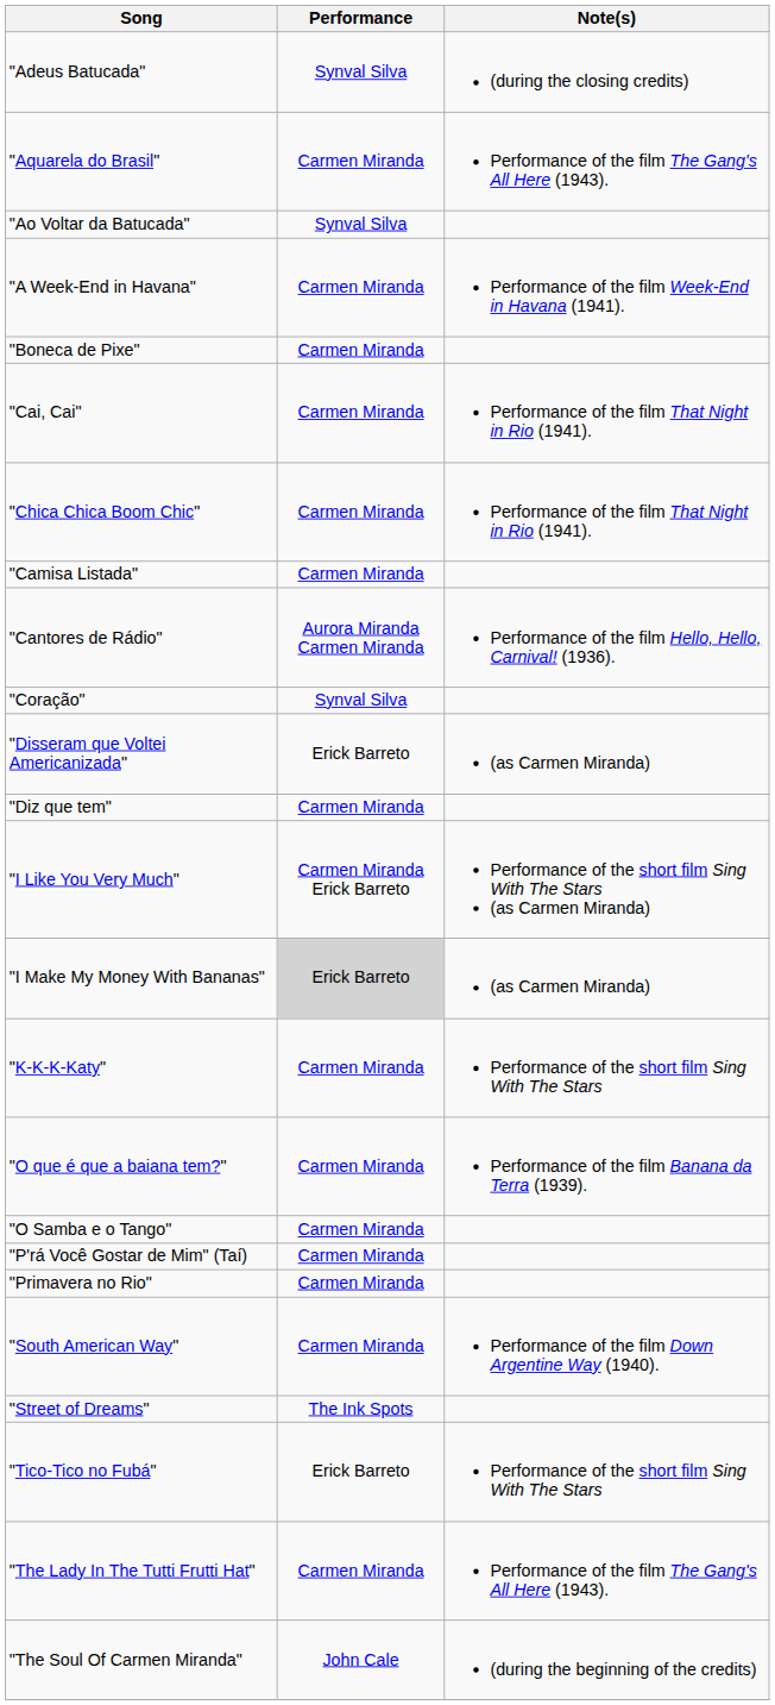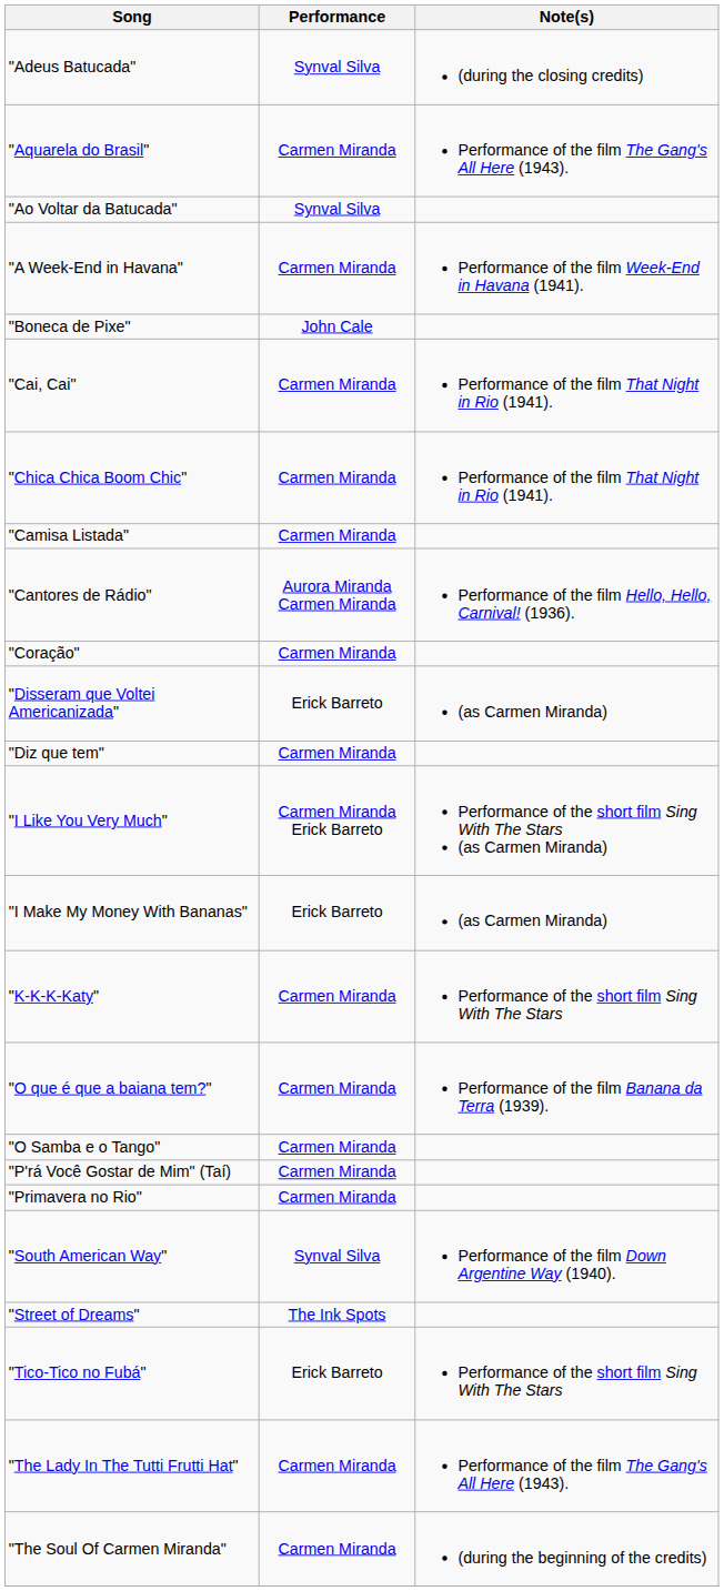 <table class="wikitable">
 <tr>
 <th style="text-align:center; width:250px;">Song</th>
 <th style="text-align:center; width:150px;">Performance</th>
 <th style="text-align:center; width:300px;">Note(s)</th>
 </tr>
 <tr>
 <td>"Adeus Batucada"</td>
 <td style="text-align:center;"><a href='#'>Synval Silva</a></td>
 <td><br><ul><li>(during the closing credits)</li></ul></td>
 </tr>
 <tr>
 <td>"<a href='#'>Aquarela do Brasil</a>"</td>
 <td style="text-align:center;"><a href='#'>Carmen Miranda</a></td>
 <td><br><ul><li>Performance of the film <em><a href='#'>The Gang's All Here</a></em> (1943).</li></ul></td>
 </tr>
 <tr>
 <td>"Ao Voltar da Batucada"</td>
 <td style="text-align:center;"><a href='#'>Synval Silva</a></td>
 <td></td>
 </tr>
 <tr>
 <td>"A Week-End in Havana"</td>
 <td style="text-align:center;"><a href='#'>Carmen Miranda</a></td>
 <td><br><ul><li>Performance of the film <em><a href='#'>Week-End in Havana</a></em> (1941).</li></ul></td>
 </tr>
 <tr>
 <td>"Boneca de Pixe"</td>
-<td style="text-align:center;"><a href='#'>Carmen Miranda</a></td>
+<td style="text-align:center;"><a href='#'>John Cale</a></td>
 <td style="text-align:center;"></td>
 </tr>
 <tr>
 <td>"Cai, Cai"</td>
 <td style="text-align:center;"><a href='#'>Carmen Miranda</a></td>
 <td><br><ul><li>Performance of the film <em><a href='#'>That Night in Rio</a></em> (1941).</li></ul></td>
 </tr>
 <tr>
 <td>"<a href='#'>Chica Chica Boom Chic</a>"</td>
 <td style="text-align:center;"><a href='#'>Carmen Miranda</a></td>
 <td><br><ul><li>Performance of the film <em><a href='#'>That Night in Rio</a></em> (1941).</li></ul></td>
 </tr>
 <tr>
 <td>"Camisa Listada"</td>
 <td style="text-align:center;"><a href='#'>Carmen Miranda</a></td>
 <td></td>
 </tr>
 <tr>
 <td>"Cantores de Rádio"</td>
 <td style="text-align:center;"><a href='#'>Aurora Miranda</a><br><a href='#'>Carmen Miranda</a></td>
 <td><br><ul><li>Performance of the film <em><a href='#'>Hello, Hello, Carnival!</a></em> (1936).</li></ul></td>
 </tr>
 <tr>
 <td>"Coração"</td>
-<td style="text-align:center;"><a href='#'>Synval Silva</a></td>
+<td style="text-align:center;"><a href='#'>Carmen Miranda</a></td>
 <td></td>
 </tr>
 <tr>
 <td>"<a href='#'>Disseram que Voltei Americanizada</a>"</td>
 <td style="text-align:center;">Erick Barreto</td>
 <td><br><ul><li>(as Carmen Miranda)</li></ul></td>
 </tr>
 <tr>
 <td>"Diz que tem"</td>
 <td style="text-align:center;"><a href='#'>Carmen Miranda</a></td>
 <td></td>
 </tr>
 <tr>
 <td>"<a href='#'>I Like You Very Much</a>"</td>
 <td style="text-align:center;"><a href='#'>Carmen Miranda</a><br>Erick Barreto</td>
 <td><br><ul><li>Performance of the <a href='#'>short film</a> <em>Sing With The Stars</em></li><li>(as Carmen Miranda)</li></ul></td>
 </tr>
 <tr>
 <td>"I Make My Money With Bananas"</td>
-<td style="background: lightgrey; text-align:center;">Erick Barreto</td>
+<td style="text-align:center;">Erick Barreto</td>
 <td><br><ul><li>(as Carmen Miranda)</li></ul></td>
 </tr>
 <tr>
 <td>"<a href='#'>K-K-K-Katy</a>"</td>
 <td style="text-align:center;"><a href='#'>Carmen Miranda</a></td>
 <td><br><ul><li>Performance of the <a href='#'>short film</a> <em>Sing With The Stars</em></li></ul></td>
 </tr>
 <tr>
 <td>"<a href='#'>O que é que a baiana tem?</a>"</td>
 <td style="text-align:center;"><a href='#'>Carmen Miranda</a></td>
 <td><br><ul><li>Performance of the film <em><a href='#'>Banana da Terra</a></em> (1939).</li></ul></td>
 </tr>
 <tr>
 <td>"O Samba e o Tango"</td>
 <td style="text-align:center;"><a href='#'>Carmen Miranda</a></td>
 <td></td>
 </tr>
 <tr>
 <td>"P'rá Você Gostar de Mim" (Taí)</td>
 <td style="text-align:center;"><a href='#'>Carmen Miranda</a></td>
 <td></td>
 </tr>
 <tr>
 <td>"Primavera no Rio"</td>
 <td style="text-align:center;"><a href='#'>Carmen Miranda</a></td>
 <td></td>
 </tr>
 <tr>
 <td>"<a href='#'>South American Way</a>"</td>
-<td style="text-align:center;"><a href='#'>Carmen Miranda</a></td>
+<td style="text-align:center;"><a href='#'>Synval Silva</a></td>
 <td><br><ul><li>Performance of the film <em><a href='#'>Down Argentine Way</a></em> (1940).</li></ul></td>
 </tr>
 <tr>
 <td>"<a href='#'>Street of Dreams</a>"</td>
 <td style="text-align:center;"><a href='#'>The Ink Spots</a></td>
 <td></td>
 </tr>
 <tr>
 <td>"<a href='#'>Tico-Tico no Fubá</a>"</td>
 <td style="text-align:center;">Erick Barreto</td>
 <td><br><ul><li>Performance of the <a href='#'>short film</a> <em>Sing With The Stars</em></li></ul></td>
 </tr>
 <tr>
 <td>"<a href='#'>The Lady In The Tutti Frutti Hat</a>"</td>
 <td style="text-align:center;"><a href='#'>Carmen Miranda</a></td>
 <td><br><ul><li>Performance of the film <em><a href='#'>The Gang's All Here</a></em> (1943).</li></ul></td>
 </tr>
 <tr>
 <td>"The Soul Of Carmen Miranda"</td>
-<td style="text-align:center;"><a href='#'>John Cale</a></td>
+<td style="text-align:center;"><a href='#'>Carmen Miranda</a></td>
 <td><br><ul><li>(during the beginning of the credits)</li></ul></td>
 </tr>
 <tr>
 </tr>
 </table>
